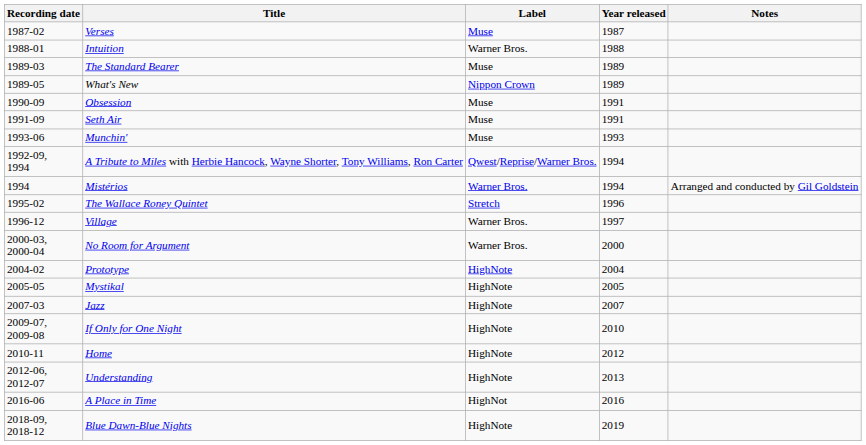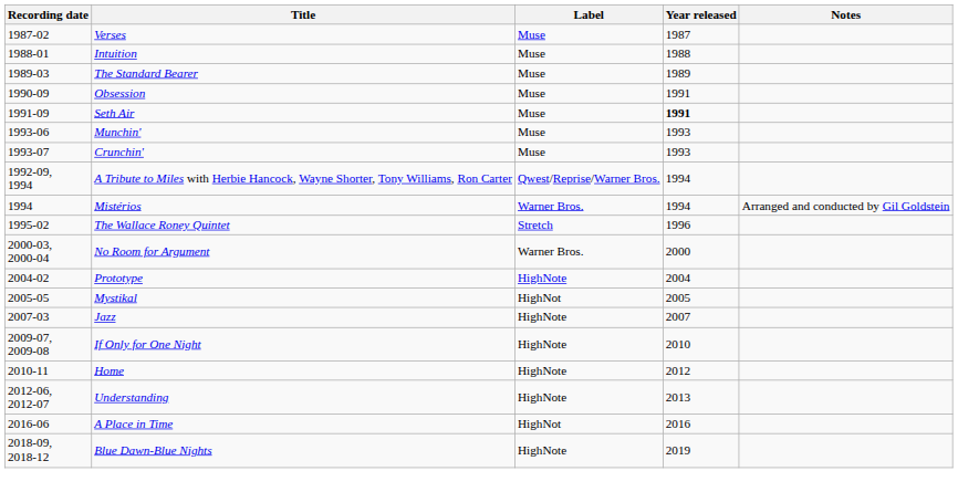 <table class="wikitable sortable">
 <tr>
 <th>Recording date</th>
 <th>Title</th>
 <th>Label</th>
 <th>Year released</th>
 <th>Notes</th>
 </tr>
 <tr>
 <td>1987-02</td>
 <td><em><a href='#'>Verses</a></em></td>
 <td><a href='#'>Muse</a></td>
 <td>1987</td>
 <td></td>
 </tr>
 <tr>
 <td>1988-01</td>
 <td><em><a href='#'>Intuition</a></em></td>
-<td>Warner Bros.</td>
+<td>Muse</td>
 <td>1988</td>
 <td></td>
 </tr>
 <tr>
 <td>1989-03</td>
 <td><em><a href='#'>The Standard Bearer</a></em></td>
 <td>Muse</td>
-<td>1989</td>
-<td></td>
-</tr>
-<tr>
-<td>1989-05</td>
-<td><em>What's New</em></td>
-<td><a href='#'>Nippon Crown</a></td>
 <td>1989</td>
 <td></td>
 </tr>
 <tr>
 <td>1990-09</td>
 <td><em><a href='#'>Obsession</a></em></td>
 <td>Muse</td>
 <td>1991</td>
 <td></td>
 </tr>
 <tr>
 <td>1991-09</td>
 <td><em><a href='#'>Seth Air</a></em></td>
 <td>Muse</td>
-<td>1991</td>
+<td><strong>1991</strong></td>
 <td></td>
 </tr>
 <tr>
 <td>1993-06</td>
 <td><em><a href='#'>Munchin'</a></em></td>
+<td>Muse</td>
+<td>1993</td>
+<td></td>
+</tr>
+<tr>
+<td>1993-07</td>
+<td><em><a href='#'>Crunchin'</a></em></td>
 <td>Muse</td>
 <td>1993</td>
 <td></td>
 </tr>
 <tr>
 <td>1992-09, <br>1994</td>
 <td><em><a href='#'>A Tribute to Miles</a></em> with <a href='#'>Herbie Hancock</a>, <a href='#'>Wayne Shorter</a>, <a href='#'>Tony Williams</a>, <a href='#'>Ron Carter</a></td>
 <td><a href='#'>Qwest</a>/<a href='#'>Reprise</a>/<a href='#'>Warner Bros.</a></td>
 <td>1994</td>
 <td></td>
 </tr>
 <tr>
 <td>1994</td>
 <td><em><a href='#'>Mistérios</a></em></td>
 <td><a href='#'>Warner Bros.</a></td>
 <td>1994</td>
 <td>Arranged and conducted by <a href='#'>Gil Goldstein</a></td>
 </tr>
 <tr>
 <td>1995-02</td>
 <td><em><a href='#'>The Wallace Roney Quintet</a></em></td>
 <td><a href='#'>Stretch</a></td>
 <td>1996</td>
 <td></td>
 </tr>
 <tr>
-<td>1996-12</td>
-<td><em><a href='#'>Village</a></em></td>
-<td>Warner Bros.</td>
-<td>1997</td>
-<td></td>
-</tr>
-<tr>
 <td>2000-03, <br>2000-04</td>
 <td><em><a href='#'>No Room for Argument</a></em></td>
 <td>Warner Bros.</td>
 <td>2000</td>
 <td></td>
 </tr>
 <tr>
 <td>2004-02</td>
 <td><em><a href='#'>Prototype</a></em></td>
 <td><a href='#'>HighNote</a></td>
 <td>2004</td>
 <td></td>
 </tr>
 <tr>
 <td>2005-05</td>
 <td><em><a href='#'>Mystikal</a></em></td>
-<td>HighNote</td>
+<td>HighNot</td>
 <td>2005</td>
 <td></td>
 </tr>
 <tr>
 <td>2007-03</td>
 <td><em><a href='#'>Jazz</a></em></td>
 <td>HighNote</td>
 <td>2007</td>
 <td></td>
 </tr>
 <tr>
 <td>2009-07, <br>2009-08</td>
 <td><em><a href='#'>If Only for One Night</a></em></td>
 <td>HighNote</td>
 <td>2010</td>
 <td></td>
 </tr>
 <tr>
 <td>2010-11</td>
 <td><em><a href='#'>Home</a></em></td>
 <td>HighNote</td>
 <td>2012</td>
 <td></td>
 </tr>
 <tr>
 <td>2012-06, <br>2012-07</td>
 <td><em><a href='#'>Understanding</a></em></td>
 <td>HighNote</td>
 <td>2013</td>
 <td></td>
 </tr>
 <tr>
 <td>2016-06</td>
 <td><em><a href='#'>A Place in Time</a></em></td>
 <td>HighNot</td>
 <td>2016</td>
 <td></td>
 </tr>
 <tr>
 <td>2018-09, <br>2018-12</td>
 <td><em><a href='#'>Blue Dawn-Blue Nights</a></em></td>
 <td>HighNote</td>
 <td>2019</td>
 <td></td>
 </tr>
 </table>
